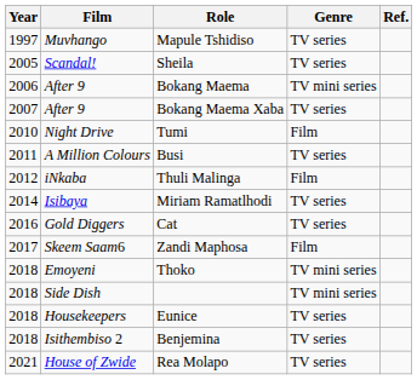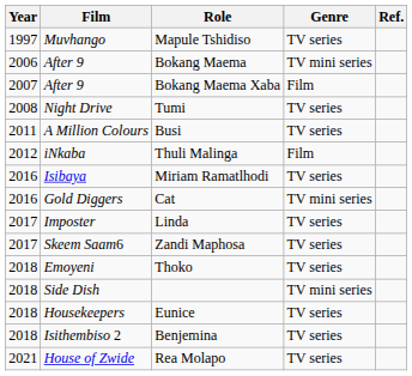 <table class="wikitable">
 <tr>
 <th>Year</th>
 <th>Film</th>
 <th>Role</th>
 <th>Genre</th>
 <th>Ref.</th>
 </tr>
 <tr>
 <td>1997</td>
 <td><em>Muvhango</em></td>
 <td>Mapule Tshidiso</td>
 <td>TV series</td>
 <td></td>
 </tr>
 <tr>
-<td>2005</td>
-<td><em><a href='#'>Scandal!</a></em></td>
-<td>Sheila</td>
-<td>TV series</td>
-<td></td>
-</tr>
-<tr>
 <td>2006</td>
 <td><em>After 9</em></td>
 <td>Bokang Maema</td>
 <td>TV mini series</td>
 <td></td>
 </tr>
 <tr>
 <td>2007</td>
 <td><em>After 9</em></td>
 <td>Bokang Maema Xaba</td>
-<td>TV series</td>
+<td>Film</td>
 <td></td>
 </tr>
 <tr>
-<td>2010</td>
+<td>2008</td>
 <td><em>Night Drive</em></td>
 <td>Tumi</td>
-<td>Film</td>
+<td>TV series</td>
 <td></td>
 </tr>
 <tr>
 <td>2011</td>
 <td><em>A Million Colours</em></td>
 <td>Busi</td>
 <td>TV series</td>
 <td></td>
 </tr>
 <tr>
 <td>2012</td>
 <td><em>iNkaba</em></td>
 <td>Thuli Malinga</td>
 <td>Film</td>
 <td></td>
 </tr>
 <tr>
-<td>2014</td>
+<td>2016</td>
 <td><em><a href='#'>Isibaya</a></em></td>
 <td>Miriam Ramatlhodi</td>
 <td>TV series</td>
 <td></td>
 </tr>
 <tr>
 <td>2016</td>
 <td><em>Gold Diggers</em></td>
 <td>Cat</td>
+<td>TV mini series</td>
+<td></td>
+</tr>
+<tr>
+<td>2017</td>
+<td><em>Imposter</em></td>
+<td>Linda</td>
 <td>TV series</td>
 <td></td>
 </tr>
 <tr>
 <td>2017</td>
 <td><em>Skeem Saam</em>6</td>
 <td>Zandi Maphosa</td>
-<td>Film</td>
+<td>TV series</td>
 <td></td>
 </tr>
 <tr>
 <td>2018</td>
 <td><em>Emoyeni</em></td>
 <td>Thoko</td>
-<td>TV mini series</td>
+<td>TV series</td>
 <td></td>
 </tr>
 <tr>
 <td>2018</td>
 <td><em>Side Dish</em></td>
 <td></td>
 <td>TV mini series</td>
 <td></td>
 </tr>
 <tr>
 <td>2018</td>
 <td><em>Housekeepers</em></td>
 <td>Eunice</td>
 <td>TV series</td>
 <td></td>
 </tr>
 <tr>
 <td>2018</td>
 <td><em>Isithembiso</em> 2</td>
 <td>Benjemina</td>
 <td>TV series</td>
 <td></td>
 </tr>
 <tr>
 <td>2021</td>
 <td><em><a href='#'>House of Zwide</a></em></td>
 <td>Rea Molapo</td>
 <td>TV series</td>
 <td></td>
 </tr>
 </table>
